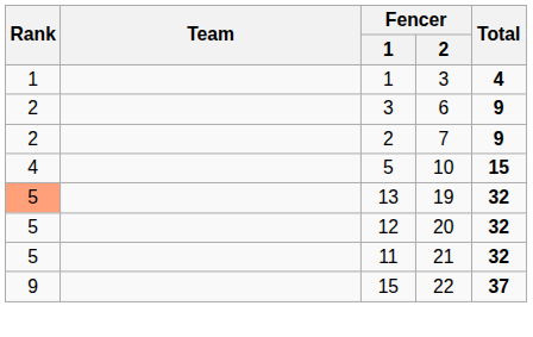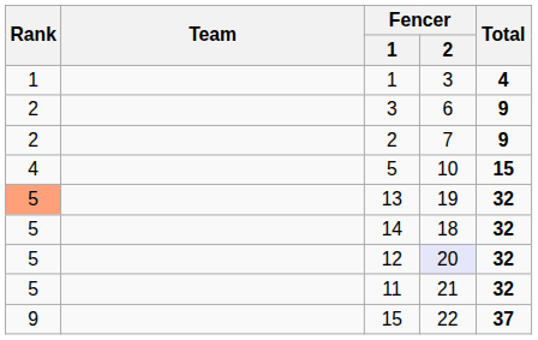 <table class=wikitable style="text-align:center">
 <tr>
 <th rowspan=2 width=40>Rank</th>
 <th rowspan=2 width=250>Team</th>
 <th colspan=2>Fencer</th>
 <th rowspan=2 width=40>Total</th>
 </tr>
 <tr>
 <th width=40>1</th>
 <th width=40>2</th>
 </tr>
 <tr>
 <td>1</td>
 <td align=left></td>
 <td>1</td>
 <td>3</td>
 <td><strong>4</strong></td>
 </tr>
 <tr>
 <td>2</td>
 <td align=left></td>
 <td>3</td>
 <td>6</td>
 <td><strong>9</strong></td>
 </tr>
 <tr>
 <td>2</td>
 <td align=left></td>
 <td>2</td>
 <td>7</td>
 <td><strong>9</strong></td>
 </tr>
 <tr>
 <td>4</td>
 <td align=left></td>
 <td>5</td>
 <td>10</td>
 <td><strong>15</strong></td>
 </tr>
 <tr>
 <td style="background: lightsalmon;">5</td>
 <td align=left></td>
 <td>13</td>
 <td>19</td>
 <td><strong>32</strong></td>
 </tr>
 <tr>
 <td>5</td>
 <td align=left></td>
+<td>14</td>
+<td>18</td>
+<td><strong>32</strong></td>
+</tr>
+<tr>
+<td>5</td>
+<td align=left></td>
 <td>12</td>
-<td>20</td>
+<td style="background: lavender;">20</td>
 <td><strong>32</strong></td>
 </tr>
 <tr>
 <td>5</td>
 <td align=left></td>
 <td>11</td>
 <td>21</td>
 <td><strong>32</strong></td>
 </tr>
 <tr>
 <td>9</td>
 <td align=left></td>
 <td>15</td>
 <td>22</td>
 <td><strong>37</strong></td>
 </tr>
 </table>
